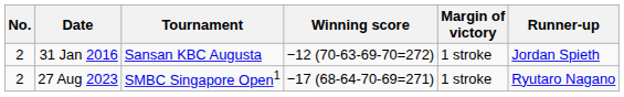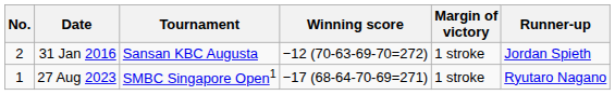 <table class="wikitable" style="font-size:95%;">
 <tr>
 <th>No.</th>
 <th>Date</th>
 <th>Tournament</th>
 <th>Winning score</th>
 <th>Margin of<br>victory</th>
 <th>Runner-up</th>
 </tr>
 <tr>
 <td align=center>2</td>
 <td align=right>31 Jan <a href='#'>2016</a></td>
 <td><a href='#'>Sansan KBC Augusta</a></td>
 <td>−12 (70-63-69-70=272)</td>
 <td>1 stroke</td>
 <td> <a href='#'>Jordan Spieth</a></td>
 </tr>
 <tr>
-<td align=center>2</td>
+<td align=center>1</td>
 <td align=right>27 Aug <a href='#'>2023</a></td>
 <td><a href='#'>SMBC Singapore Open</a><sup>1</sup></td>
 <td>−17 (68-64-70-69=271)</td>
 <td>1 stroke</td>
 <td> <a href='#'>Ryutaro Nagano</a></td>
 </tr>
 </table>
